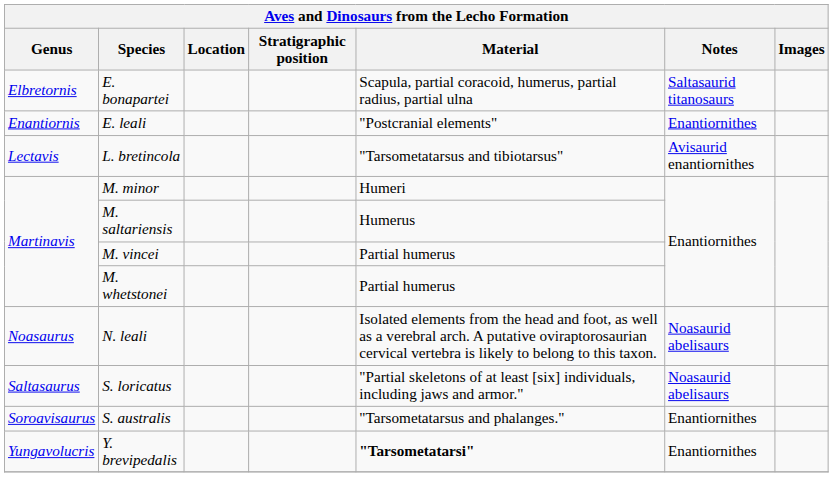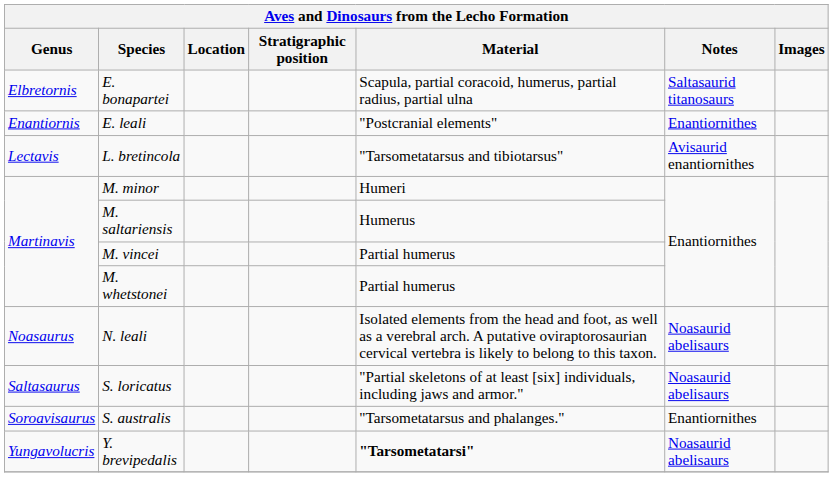 <table class="wikitable" align="center">
 <tr>
 <th colspan="7" align="center"><strong><a href='#'>Aves</a> and <a href='#'>Dinosaurs</a> from the Lecho Formation</strong></th>
 </tr>
 <tr>
 <th>Genus</th>
 <th>Species</th>
 <th>Location</th>
 <th>Stratigraphic position</th>
 <th>Material</th>
 <th>Notes</th>
 <th>Images</th>
 </tr>
 <tr>
 <td><em><a href='#'>Elbretornis</a></em></td>
 <td><em>E. bonapartei </em></td>
 <td></td>
 <td></td>
 <td>Scapula, partial coracoid, humerus, partial radius, partial ulna</td>
 <td><a href='#'>Saltasaurid</a> <a href='#'>titanosaurs</a></td>
 <td></td>
 </tr>
 <tr>
 <td><em><a href='#'>Enantiornis</a></em></td>
 <td><em>E. leali</em></td>
 <td></td>
 <td></td>
 <td>"Postcranial elements"</td>
 <td><a href='#'>Enantiornithes</a></td>
 <td></td>
 </tr>
 <tr>
 <td><em><a href='#'>Lectavis</a></em></td>
 <td><em>L. bretincola</em></td>
 <td></td>
 <td></td>
 <td>"Tarsometatarsus and tibiotarsus"</td>
 <td><a href='#'>Avisaurid</a> enantiornithes</td>
 <td></td>
 </tr>
 <tr>
 <td rowspan=4><em><a href='#'>Martinavis</a></em></td>
 <td><em>M. minor</em></td>
 <td></td>
 <td></td>
 <td>Humeri</td>
 <td rowspan=4>Enantiornithes</td>
 <td rowspan=4></td>
 </tr>
 <tr>
 <td><em>M. saltariensis</em></td>
 <td></td>
 <td></td>
 <td>Humerus</td>
 </tr>
 <tr>
 <td><em>M. vincei</em></td>
 <td></td>
 <td></td>
 <td>Partial humerus</td>
 </tr>
 <tr>
 <td><em>M. whetstonei</em></td>
 <td></td>
 <td></td>
 <td>Partial humerus</td>
 </tr>
 <tr>
 <td><em><a href='#'>Noasaurus</a></em></td>
 <td><em>N. leali</em></td>
 <td></td>
 <td></td>
 <td>Isolated elements from the head and foot, as well as a verebral arch. A putative oviraptorosaurian cervical vertebra  is likely to belong to this taxon.</td>
 <td><a href='#'>Noasaurid</a> <a href='#'>abelisaurs</a></td>
 <td></td>
 </tr>
 <tr>
 <td><em><a href='#'>Saltasaurus</a></em></td>
 <td><em>S. loricatus</em></td>
 <td></td>
 <td></td>
 <td>"Partial skeletons of at least [six] individuals, including jaws and armor."</td>
 <td><a href='#'>Noasaurid</a> <a href='#'>abelisaurs</a></td>
 <td></td>
 </tr>
 <tr>
 <td><em><a href='#'>Soroavisaurus</a></em></td>
 <td><em>S. australis</em></td>
 <td></td>
 <td></td>
 <td>"Tarsometatarsus and phalanges."</td>
 <td>Enantiornithes</td>
 <td></td>
 </tr>
 <tr>
 <td><em><a href='#'>Yungavolucris</a></em></td>
 <td><em>Y. brevipedalis</em></td>
 <td></td>
 <td></td>
 <td><strong>"Tarsometatarsi"</strong></td>
-<td>Enantiornithes</td>
+<td><a href='#'>Noasaurid</a> <a href='#'>abelisaurs</a></td>
 <td></td>
 </tr>
 <tr>
 </tr>
 </table>
